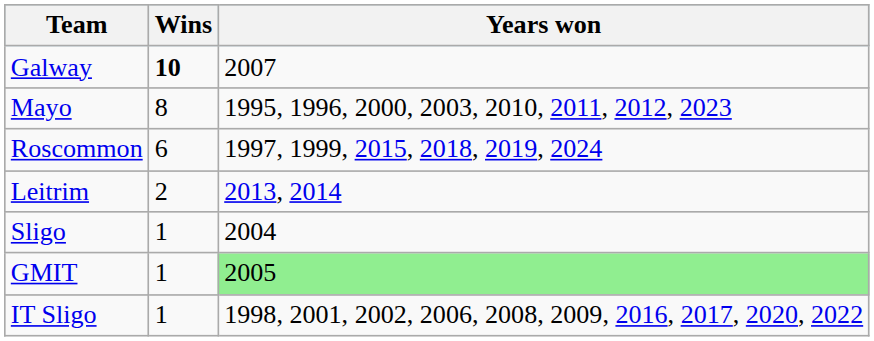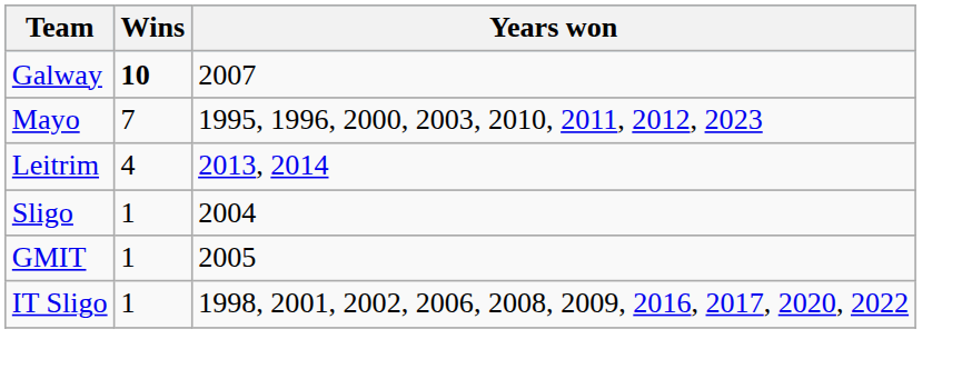 <table class="wikitable">
 <tr style="background:lightblue;">
 <th>Team</th>
 <th>Wins</th>
 <th>Years won</th>
 </tr>
 <tr>
 <td> <a href='#'>Galway</a></td>
 <td><strong>10</strong></td>
 <td>2007</td>
 </tr>
 <tr>
 <td> <a href='#'>Mayo</a></td>
-<td>8</td>
+<td>7</td>
 <td>1995, 1996, 2000, 2003, 2010, <a href='#'>2011</a>, <a href='#'>2012</a>, <a href='#'>2023</a></td>
 </tr>
 <tr>
-<td> <a href='#'>Roscommon</a></td>
-<td>6</td>
-<td>1997, 1999, <a href='#'>2015</a>, <a href='#'>2018</a>, <a href='#'>2019</a>, <a href='#'>2024</a></td>
-</tr>
-<tr>
 <td> <a href='#'>Leitrim</a></td>
-<td>2</td>
+<td>4</td>
 <td><a href='#'>2013</a>, <a href='#'>2014</a></td>
 </tr>
 <tr>
 <td> <a href='#'>Sligo</a></td>
 <td>1</td>
 <td>2004</td>
 </tr>
 <tr>
 <td> <a href='#'>GMIT</a></td>
 <td>1</td>
-<td style="background: lightgreen;">2005</td>
+<td>2005</td>
 </tr>
 <tr>
 <td> <a href='#'>IT Sligo</a></td>
 <td>1</td>
 <td>1998, 2001, 2002, 2006, 2008, 2009, <a href='#'>2016</a>, <a href='#'>2017</a>, <a href='#'>2020</a>, <a href='#'>2022</a></td>
 </tr>
 </table>
